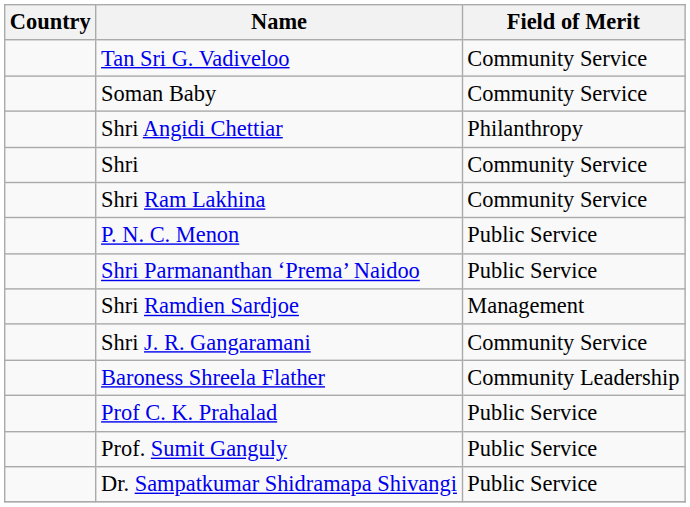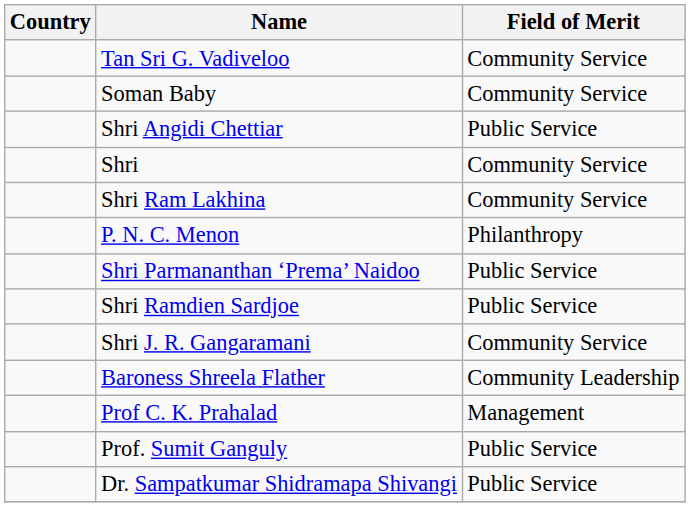 <table class="wikitable sortable">
 <tr>
 <th>Country</th>
 <th>Name</th>
 <th>Field of Merit</th>
 </tr>
 <tr>
 <td></td>
 <td><a href='#'>Tan Sri G. Vadiveloo</a></td>
 <td>Community Service</td>
 </tr>
 <tr>
 <td></td>
 <td>Soman Baby</td>
 <td>Community Service</td>
 </tr>
 <tr>
 <td></td>
 <td>Shri <a href='#'>Angidi Chettiar</a></td>
-<td>Philanthropy</td>
+<td>Public Service</td>
 </tr>
 <tr>
 <td></td>
 <td>Shri </td>
 <td>Community Service</td>
 </tr>
 <tr>
 <td></td>
 <td>Shri <a href='#'>Ram Lakhina</a></td>
 <td>Community Service</td>
 </tr>
 <tr>
 <td></td>
 <td><a href='#'>P. N. C. Menon</a></td>
-<td>Public Service</td>
+<td>Philanthropy</td>
 </tr>
 <tr>
 <td></td>
 <td><a href='#'>Shri Parmananthan ‘Prema’ Naidoo</a></td>
 <td>Public Service</td>
 </tr>
 <tr>
 <td></td>
 <td>Shri <a href='#'>Ramdien Sardjoe</a></td>
-<td>Management</td>
+<td>Public Service</td>
 </tr>
 <tr>
 <td></td>
 <td>Shri <a href='#'>J. R. Gangaramani</a></td>
 <td>Community Service</td>
 </tr>
 <tr>
 <td></td>
 <td><a href='#'>Baroness Shreela Flather</a></td>
 <td>Community Leadership</td>
 </tr>
 <tr>
 <td></td>
 <td><a href='#'>Prof C. K. Prahalad</a></td>
-<td>Public Service</td>
+<td>Management</td>
 </tr>
 <tr>
 <td></td>
 <td>Prof. <a href='#'>Sumit Ganguly</a></td>
 <td>Public Service</td>
 </tr>
 <tr>
 <td></td>
 <td>Dr. <a href='#'>Sampatkumar Shidramapa Shivangi</a></td>
 <td>Public Service</td>
 </tr>
 <tr>
 </tr>
 </table>
